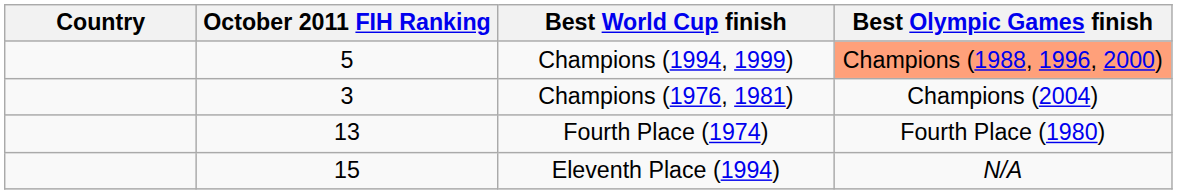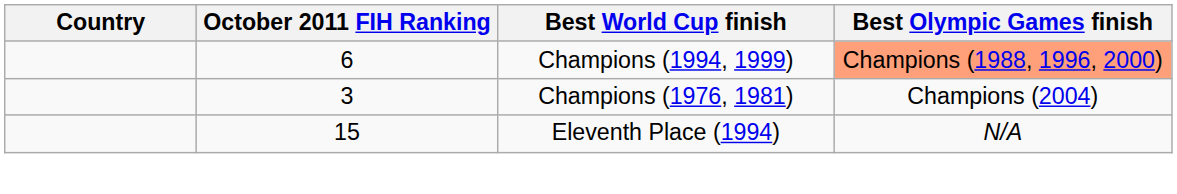 <table class="wikitable">
 <tr>
 <th style="width:125px;">Country</th>
 <th style="width:200px;">October 2011 <a href='#'>FIH Ranking</a></th>
 <th style="width:225px;">Best <a href='#'>World Cup</a> finish</th>
 <th style="width:225px;">Best <a href='#'>Olympic Games</a> finish</th>
 </tr>
 <tr style="text-align:center;">
 <td style="text-align:left;"></td>
-<td>5</td>
+<td>6</td>
 <td>Champions (<a href='#'>1994</a>, <a href='#'>1999</a>)</td>
 <td style="background: lightsalmon;">Champions (<a href='#'>1988</a>, <a href='#'>1996</a>, <a href='#'>2000</a>)</td>
 </tr>
 <tr style="text-align:center;">
 <td style="text-align:left;"></td>
 <td>3</td>
 <td>Champions (<a href='#'>1976</a>, <a href='#'>1981</a>)</td>
 <td>Champions (<a href='#'>2004</a>)</td>
 </tr>
 <tr style="text-align:center;">
 <td style="text-align:left;"></td>
-<td>13</td>
-<td>Fourth Place (<a href='#'>1974</a>)</td>
-<td>Fourth Place (<a href='#'>1980</a>)</td>
-</tr>
-<tr style="text-align:center;">
-<td style="text-align:left;"></td>
 <td>15</td>
 <td>Eleventh Place (<a href='#'>1994</a>)</td>
 <td><em>N/A</em></td>
 </tr>
 </table>
